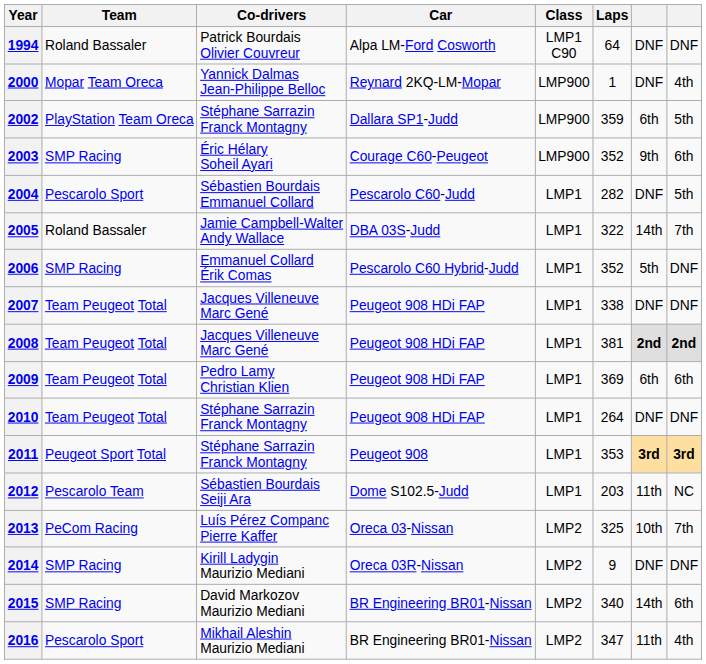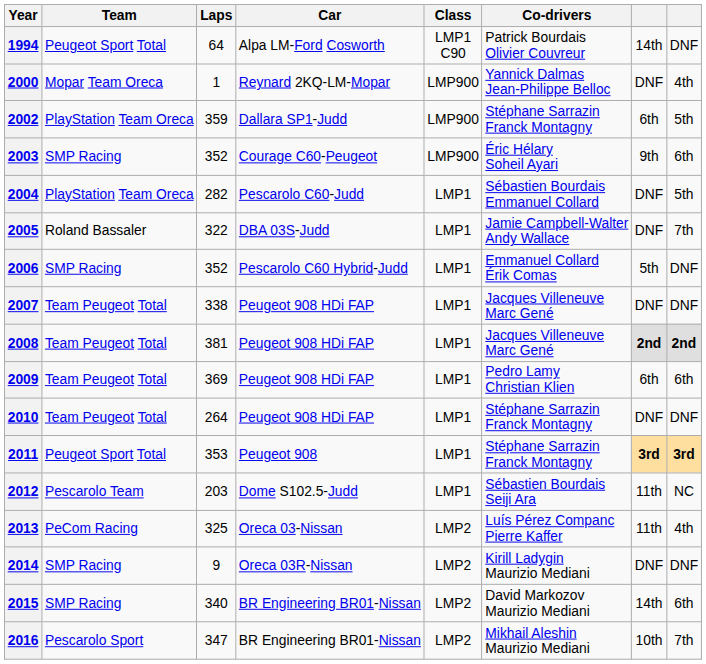 <table class="wikitable" style="text-align:center; font-size:90%">
 <tr>
 <th>Year</th>
 <th>Team</th>
-<th>Co-drivers</th>
+<th>Laps</th>
 <th>Car</th>
 <th>Class</th>
-<th>Laps</th>
+<th>Co-drivers</th>
 <th></th>
 <th></th>
 </tr>
 <tr>
 <th><a href='#'>1994</a></th>
-<td align="left"> Roland Bassaler</td>
-<td align="left"> Patrick Bourdais<br> <a href='#'>Olivier Couvreur</a></td>
+<td align="left"> <a href='#'>Peugeot Sport</a> <a href='#'>Total</a></td>
+<td>64</td>
 <td align="left">Alpa LM-<a href='#'>Ford</a> <a href='#'>Cosworth</a></td>
 <td>LMP1<br>C90</td>
-<td>64</td>
-<td>DNF</td>
+<td align="left"> Patrick Bourdais<br> <a href='#'>Olivier Couvreur</a></td>
+<td>14th</td>
 <td>DNF</td>
 </tr>
 <tr>
 <th><a href='#'>2000</a></th>
 <td align="left"> <a href='#'>Mopar</a> <a href='#'>Team Oreca</a></td>
-<td align="left"> <a href='#'>Yannick Dalmas</a><br> <a href='#'>Jean-Philippe Belloc</a></td>
+<td>1</td>
 <td align="left"><a href='#'>Reynard</a> 2KQ-LM-<a href='#'>Mopar</a></td>
 <td>LMP900</td>
-<td>1</td>
+<td align="left"> <a href='#'>Yannick Dalmas</a><br> <a href='#'>Jean-Philippe Belloc</a></td>
 <td>DNF</td>
 <td>4th</td>
 </tr>
 <tr>
 <th><a href='#'>2002</a></th>
 <td align="left"> <a href='#'>PlayStation</a> <a href='#'>Team Oreca</a></td>
-<td align="left"> <a href='#'>Stéphane Sarrazin</a><br> <a href='#'>Franck Montagny</a></td>
+<td>359</td>
 <td align="left"><a href='#'>Dallara SP1</a>-<a href='#'>Judd</a></td>
 <td>LMP900</td>
-<td>359</td>
+<td align="left"> <a href='#'>Stéphane Sarrazin</a><br> <a href='#'>Franck Montagny</a></td>
 <td>6th</td>
 <td>5th</td>
 </tr>
 <tr>
 <th><a href='#'>2003</a></th>
 <td align="left"> <a href='#'>SMP Racing</a></td>
-<td align="left"> <a href='#'>Éric Hélary</a><br> <a href='#'>Soheil Ayari</a></td>
+<td>352</td>
 <td align="left"><a href='#'>Courage C60</a>-<a href='#'>Peugeot</a></td>
 <td>LMP900</td>
-<td>352</td>
+<td align="left"> <a href='#'>Éric Hélary</a><br> <a href='#'>Soheil Ayari</a></td>
 <td>9th</td>
 <td>6th</td>
 </tr>
 <tr>
 <th><a href='#'>2004</a></th>
-<td align="left"> <a href='#'>Pescarolo Sport</a></td>
-<td align="left"> <a href='#'>Sébastien Bourdais</a><br> <a href='#'>Emmanuel Collard</a></td>
+<td align="left"> <a href='#'>PlayStation</a> <a href='#'>Team Oreca</a></td>
+<td>282</td>
 <td align="left"><a href='#'>Pescarolo C60</a>-<a href='#'>Judd</a></td>
 <td>LMP1</td>
-<td>282</td>
+<td align="left"> <a href='#'>Sébastien Bourdais</a><br> <a href='#'>Emmanuel Collard</a></td>
 <td>DNF</td>
 <td>5th</td>
 </tr>
 <tr>
 <th><a href='#'>2005</a></th>
 <td align="left"> Roland Bassaler</td>
-<td align="left"> <a href='#'>Jamie Campbell-Walter</a><br> <a href='#'>Andy Wallace</a></td>
+<td>322</td>
 <td align="left"><a href='#'>DBA 03S</a>-<a href='#'>Judd</a></td>
 <td>LMP1</td>
-<td>322</td>
-<td>14th</td>
+<td align="left"> <a href='#'>Jamie Campbell-Walter</a><br> <a href='#'>Andy Wallace</a></td>
+<td>DNF</td>
 <td>7th</td>
 </tr>
 <tr>
 <th><a href='#'>2006</a></th>
 <td align="left"> <a href='#'>SMP Racing</a></td>
-<td align="left"> <a href='#'>Emmanuel Collard</a><br> <a href='#'>Érik Comas</a></td>
+<td>352</td>
 <td align="left"><a href='#'>Pescarolo C60 Hybrid</a>-<a href='#'>Judd</a></td>
 <td>LMP1</td>
-<td>352</td>
+<td align="left"> <a href='#'>Emmanuel Collard</a><br> <a href='#'>Érik Comas</a></td>
 <td>5th</td>
 <td>DNF</td>
 </tr>
 <tr>
 <th><a href='#'>2007</a></th>
 <td align="left"> <a href='#'>Team Peugeot</a> <a href='#'>Total</a></td>
-<td align="left"> <a href='#'>Jacques Villeneuve</a><br> <a href='#'>Marc Gené</a></td>
+<td>338</td>
 <td align="left"><a href='#'>Peugeot 908 HDi FAP</a></td>
 <td>LMP1</td>
-<td>338</td>
+<td align="left"> <a href='#'>Jacques Villeneuve</a><br> <a href='#'>Marc Gené</a></td>
 <td>DNF</td>
 <td>DNF</td>
 </tr>
 <tr>
 <th><a href='#'>2008</a></th>
 <td align="left"> <a href='#'>Team Peugeot</a> <a href='#'>Total</a></td>
-<td align="left"> <a href='#'>Jacques Villeneuve</a><br> <a href='#'>Marc Gené</a></td>
+<td>381</td>
 <td align="left"><a href='#'>Peugeot 908 HDi FAP</a></td>
 <td>LMP1</td>
-<td>381</td>
+<td align="left"> <a href='#'>Jacques Villeneuve</a><br> <a href='#'>Marc Gené</a></td>
 <td style="background:#DFDFDF;"><strong>2nd</strong></td>
 <td style="background:#DFDFDF;"><strong>2nd</strong></td>
 </tr>
 <tr>
 <th><a href='#'>2009</a></th>
 <td align="left"> <a href='#'>Team Peugeot</a> <a href='#'>Total</a></td>
-<td align="left"> <a href='#'>Pedro Lamy</a><br> <a href='#'>Christian Klien</a></td>
+<td>369</td>
 <td align="left"><a href='#'>Peugeot 908 HDi FAP</a></td>
 <td>LMP1</td>
-<td>369</td>
+<td align="left"> <a href='#'>Pedro Lamy</a><br> <a href='#'>Christian Klien</a></td>
 <td>6th</td>
 <td>6th</td>
 </tr>
 <tr>
 <th><a href='#'>2010</a></th>
 <td align="left"> <a href='#'>Team Peugeot</a> <a href='#'>Total</a></td>
-<td align="left"> <a href='#'>Stéphane Sarrazin</a><br> <a href='#'>Franck Montagny</a></td>
+<td>264</td>
 <td align="left"><a href='#'>Peugeot 908 HDi FAP</a></td>
 <td>LMP1</td>
-<td>264</td>
+<td align="left"> <a href='#'>Stéphane Sarrazin</a><br> <a href='#'>Franck Montagny</a></td>
 <td>DNF</td>
 <td>DNF</td>
 </tr>
 <tr>
 <th><a href='#'>2011</a></th>
 <td align="left"> <a href='#'>Peugeot Sport</a> <a href='#'>Total</a></td>
-<td align="left"> <a href='#'>Stéphane Sarrazin</a><br> <a href='#'>Franck Montagny</a></td>
+<td>353</td>
 <td align="left"><a href='#'>Peugeot 908</a></td>
 <td>LMP1</td>
-<td>353</td>
+<td align="left"> <a href='#'>Stéphane Sarrazin</a><br> <a href='#'>Franck Montagny</a></td>
 <td style="background:#FFDF9F;"><strong>3rd</strong></td>
 <td style="background:#FFDF9F;"><strong>3rd</strong></td>
 </tr>
 <tr>
 <th><a href='#'>2012</a></th>
 <td align="left"> <a href='#'>Pescarolo Team</a></td>
-<td align="left"> <a href='#'>Sébastien Bourdais</a><br> <a href='#'>Seiji Ara</a></td>
+<td>203</td>
 <td align="left"><a href='#'>Dome</a> S102.5-<a href='#'>Judd</a></td>
 <td>LMP1</td>
-<td>203</td>
+<td align="left"> <a href='#'>Sébastien Bourdais</a><br> <a href='#'>Seiji Ara</a></td>
 <td>11th</td>
 <td>NC</td>
 </tr>
 <tr>
 <th><a href='#'>2013</a></th>
 <td align="left"> <a href='#'>PeCom Racing</a></td>
-<td align="left"> <a href='#'>Luís Pérez Companc</a><br> <a href='#'>Pierre Kaffer</a></td>
+<td>325</td>
 <td align="left"><a href='#'>Oreca 03</a>-<a href='#'>Nissan</a></td>
 <td>LMP2</td>
-<td>325</td>
-<td>10th</td>
-<td>7th</td>
+<td align="left"> <a href='#'>Luís Pérez Companc</a><br> <a href='#'>Pierre Kaffer</a></td>
+<td>11th</td>
+<td>4th</td>
 </tr>
 <tr>
 <th><a href='#'>2014</a></th>
 <td align="left"> <a href='#'>SMP Racing</a></td>
-<td align="left"> <a href='#'>Kirill Ladygin</a><br> Maurizio Mediani</td>
+<td>9</td>
 <td align="left"><a href='#'>Oreca 03R</a>-<a href='#'>Nissan</a></td>
 <td>LMP2</td>
-<td>9</td>
+<td align="left"> <a href='#'>Kirill Ladygin</a><br> Maurizio Mediani</td>
 <td>DNF</td>
 <td>DNF</td>
 </tr>
 <tr>
 <th><a href='#'>2015</a></th>
 <td align="left"> <a href='#'>SMP Racing</a></td>
-<td align="left"> David Markozov<br> Maurizio Mediani</td>
+<td>340</td>
 <td align="left"><a href='#'>BR Engineering BR01</a>-<a href='#'>Nissan</a></td>
 <td>LMP2</td>
-<td>340</td>
+<td align="left"> David Markozov<br> Maurizio Mediani</td>
 <td>14th</td>
 <td>6th</td>
 </tr>
 <tr>
 <th><a href='#'>2016</a></th>
 <td align="left"> <a href='#'>Pescarolo Sport</a></td>
-<td align="left"> <a href='#'>Mikhail Aleshin</a><br> Maurizio Mediani</td>
+<td>347</td>
 <td align="left">BR Engineering BR01-<a href='#'>Nissan</a></td>
 <td>LMP2</td>
-<td>347</td>
-<td>11th</td>
-<td>4th</td>
+<td align="left"> <a href='#'>Mikhail Aleshin</a><br> Maurizio Mediani</td>
+<td>10th</td>
+<td>7th</td>
 </tr>
 </table>
